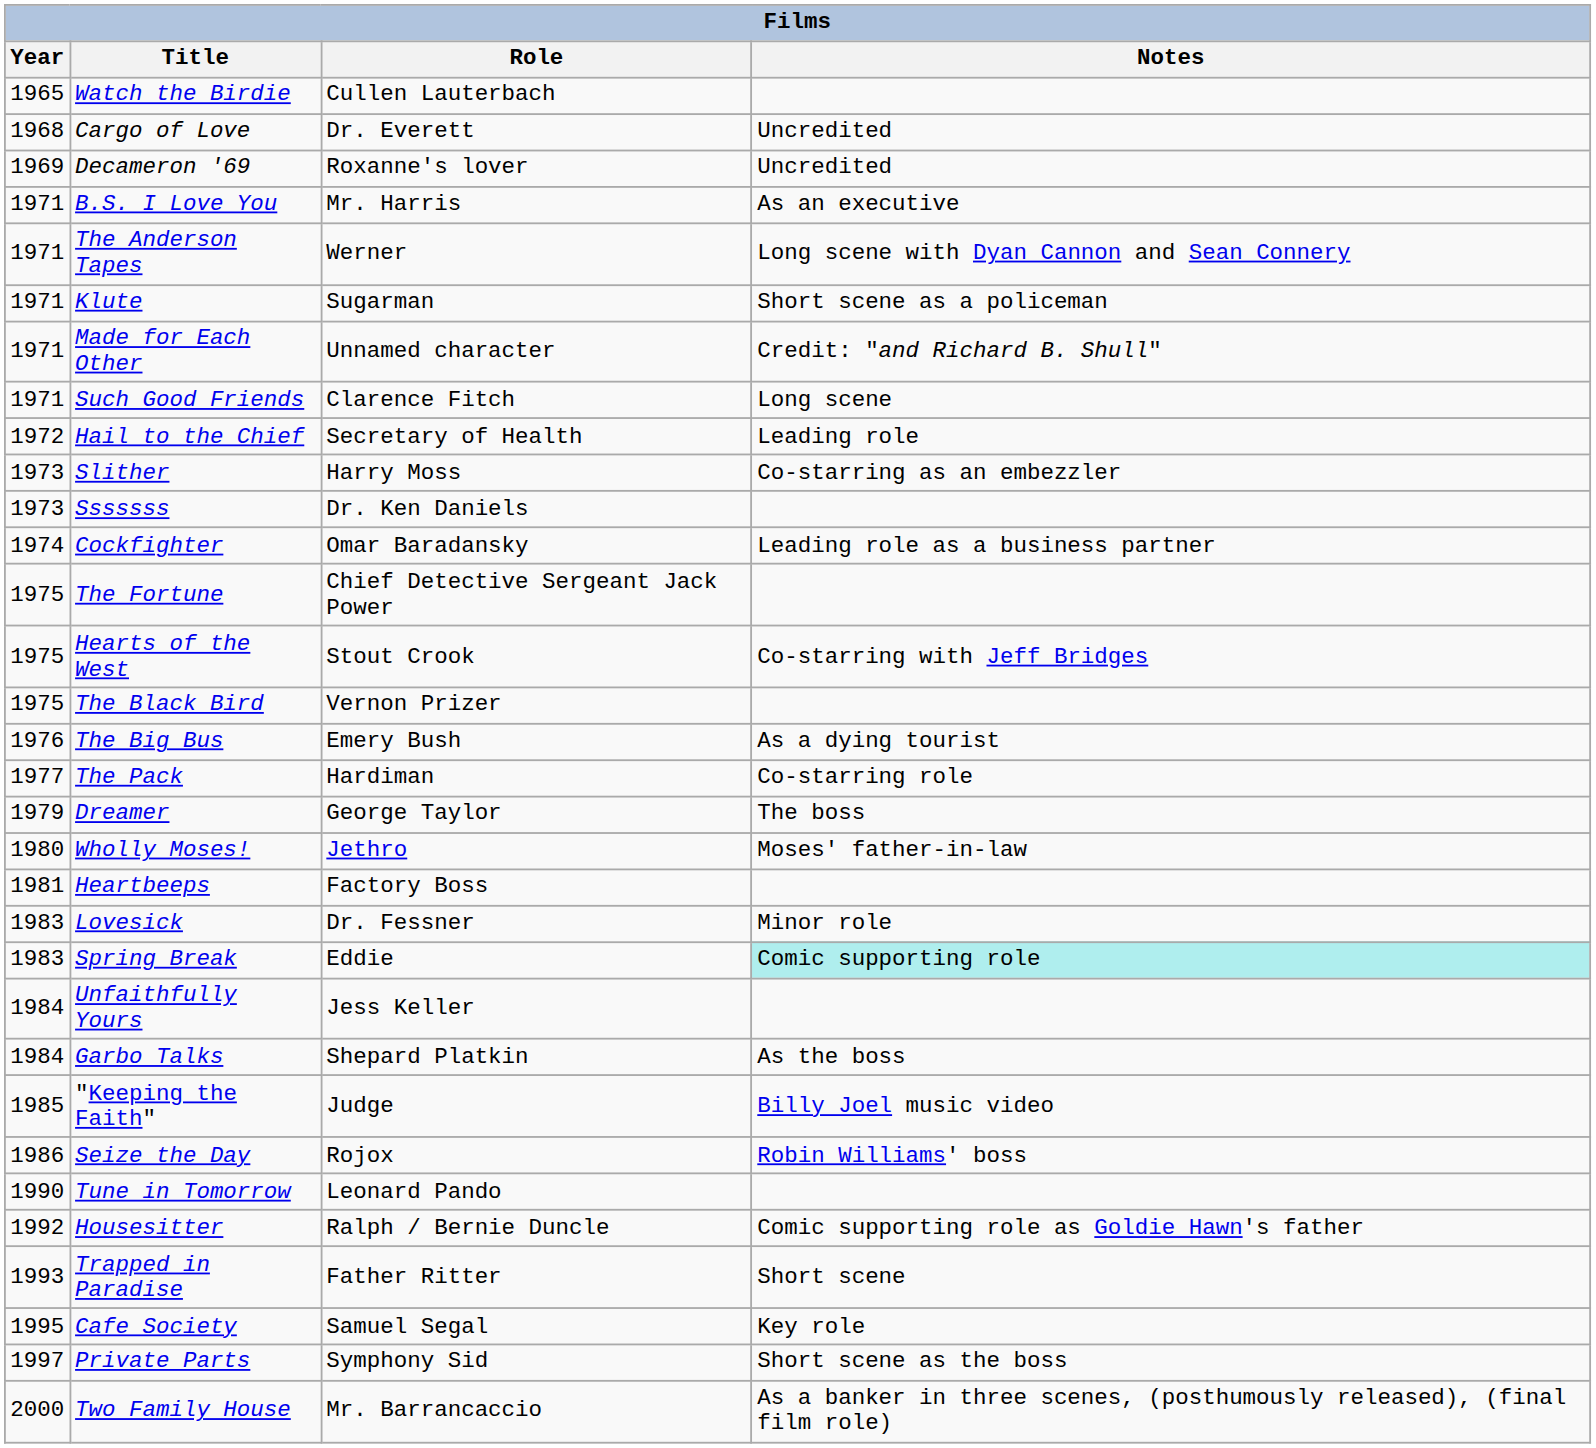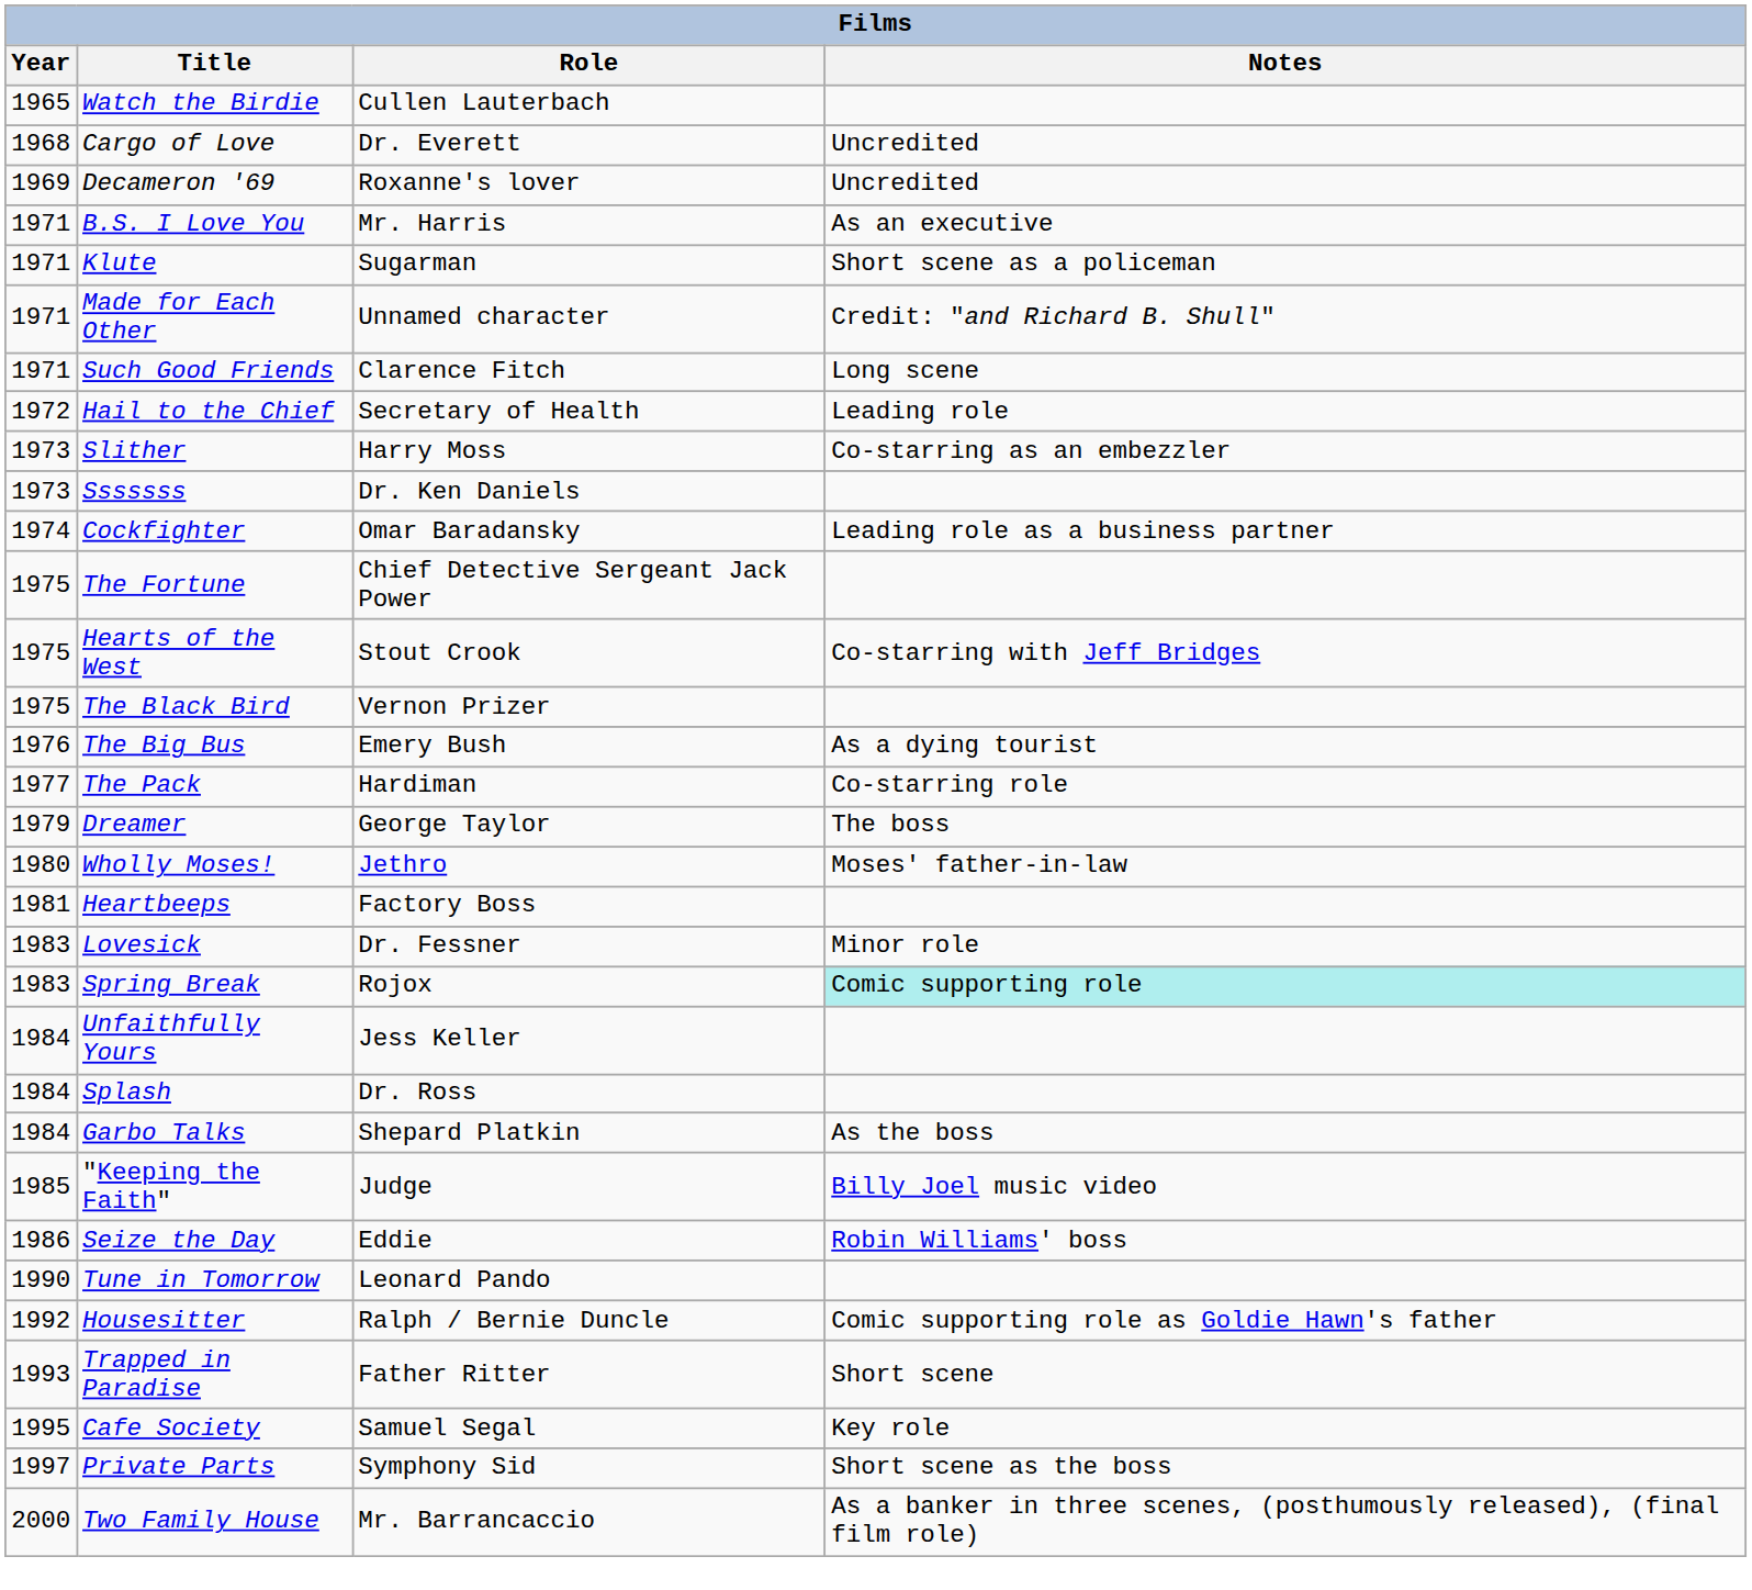 <table class="wikitable" style="font-size: 95%;">
 <tr>
 <th colspan="4" style="background: LightSteelBlue;">Films</th>
 </tr>
 <tr>
 <th>Year</th>
 <th>Title</th>
 <th>Role</th>
 <th>Notes</th>
 </tr>
 <tr>
 <td>1965</td>
 <td><em><a href='#'>Watch the Birdie</a></em></td>
 <td>Cullen Lauterbach</td>
 <td></td>
 </tr>
 <tr>
 <td>1968</td>
 <td><em>Cargo of Love</em></td>
 <td>Dr. Everett</td>
 <td>Uncredited</td>
 </tr>
 <tr>
 <td>1969</td>
 <td><em>Decameron '69</em></td>
 <td>Roxanne's lover</td>
 <td>Uncredited</td>
 </tr>
 <tr>
 <td>1971</td>
 <td><em><a href='#'>B.S. I Love You</a></em></td>
 <td>Mr. Harris</td>
 <td>As an executive</td>
-</tr>
-<tr>
-<td>1971</td>
-<td><em><a href='#'>The Anderson Tapes</a></em></td>
-<td>Werner</td>
-<td>Long scene with <a href='#'>Dyan Cannon</a> and <a href='#'>Sean Connery</a></td>
 </tr>
 <tr>
 <td>1971</td>
 <td><em><a href='#'>Klute</a></em></td>
 <td>Sugarman</td>
 <td>Short scene as a policeman</td>
 </tr>
 <tr>
 <td>1971</td>
 <td><em><a href='#'>Made for Each Other</a></em></td>
 <td>Unnamed character</td>
 <td>Credit: "<em>and Richard B. Shull</em>"</td>
 </tr>
 <tr>
 <td>1971</td>
 <td><em><a href='#'>Such Good Friends</a></em></td>
 <td>Clarence Fitch</td>
 <td>Long scene</td>
 </tr>
 <tr>
 <td>1972</td>
 <td><em><a href='#'>Hail to the Chief</a></em></td>
 <td>Secretary of Health</td>
 <td>Leading role</td>
 </tr>
 <tr>
 <td>1973</td>
 <td><em><a href='#'>Slither</a></em></td>
 <td>Harry Moss</td>
 <td>Co-starring as an embezzler</td>
 </tr>
 <tr>
 <td>1973</td>
 <td><em><a href='#'>Sssssss</a></em></td>
 <td>Dr. Ken Daniels</td>
 <td></td>
 </tr>
 <tr>
 <td>1974</td>
 <td><em><a href='#'>Cockfighter</a></em></td>
 <td>Omar Baradansky</td>
 <td>Leading role as a business partner</td>
 </tr>
 <tr>
 <td>1975</td>
 <td><em><a href='#'>The Fortune</a></em></td>
 <td>Chief Detective Sergeant Jack Power</td>
 <td></td>
 </tr>
 <tr>
 <td>1975</td>
 <td><em><a href='#'>Hearts of the West</a></em></td>
 <td>Stout Crook</td>
 <td>Co-starring with <a href='#'>Jeff Bridges</a></td>
 </tr>
 <tr>
 <td>1975</td>
 <td><em><a href='#'>The Black Bird</a></em></td>
 <td>Vernon Prizer</td>
 <td></td>
 </tr>
 <tr>
 <td>1976</td>
 <td><em><a href='#'>The Big Bus</a></em></td>
 <td>Emery Bush</td>
 <td>As a dying tourist</td>
 </tr>
 <tr>
 <td>1977</td>
 <td><em><a href='#'>The Pack</a></em></td>
 <td>Hardiman</td>
 <td>Co-starring role</td>
 </tr>
 <tr>
 <td>1979</td>
 <td><em><a href='#'>Dreamer</a></em></td>
 <td>George Taylor</td>
 <td>The boss</td>
 </tr>
 <tr>
 <td>1980</td>
 <td><em><a href='#'>Wholly Moses!</a></em></td>
 <td><a href='#'>Jethro</a></td>
 <td>Moses' father-in-law</td>
 </tr>
 <tr>
 <td>1981</td>
 <td><em><a href='#'>Heartbeeps</a></em></td>
 <td>Factory Boss</td>
 <td></td>
 </tr>
 <tr>
 <td>1983</td>
 <td><em><a href='#'>Lovesick</a></em></td>
 <td>Dr. Fessner</td>
 <td>Minor role</td>
 </tr>
 <tr>
 <td>1983</td>
 <td><em><a href='#'>Spring Break</a></em></td>
-<td>Eddie</td>
+<td>Rojox</td>
 <td style="background: paleturquoise;">Comic supporting role</td>
 </tr>
 <tr>
 <td>1984</td>
 <td><em><a href='#'>Unfaithfully Yours</a></em></td>
 <td>Jess Keller</td>
+<td></td>
+</tr>
+<tr>
+<td>1984</td>
+<td><em><a href='#'>Splash</a></em></td>
+<td>Dr. Ross</td>
 <td></td>
 </tr>
 <tr>
 <td>1984</td>
 <td><em><a href='#'>Garbo Talks</a></em></td>
 <td>Shepard Platkin</td>
 <td>As the boss</td>
 </tr>
 <tr>
 <td>1985</td>
 <td>"<a href='#'>Keeping the Faith</a>"</td>
 <td>Judge</td>
 <td><a href='#'>Billy Joel</a> music video</td>
 </tr>
 <tr>
 <td>1986</td>
 <td><em><a href='#'>Seize the Day</a></em></td>
-<td>Rojox</td>
+<td>Eddie</td>
 <td><a href='#'>Robin Williams</a>' boss</td>
 </tr>
 <tr>
 <td>1990</td>
 <td><em><a href='#'>Tune in Tomorrow</a></em></td>
 <td>Leonard Pando</td>
 <td></td>
 </tr>
 <tr>
 <td>1992</td>
 <td><em><a href='#'>Housesitter</a></em></td>
 <td>Ralph / Bernie Duncle</td>
 <td>Comic supporting role as <a href='#'>Goldie Hawn</a>'s father</td>
 </tr>
 <tr>
 <td>1993</td>
 <td><em><a href='#'>Trapped in Paradise</a></em></td>
 <td>Father Ritter</td>
 <td>Short scene</td>
 </tr>
 <tr>
 <td>1995</td>
 <td><em><a href='#'>Cafe Society</a></em></td>
 <td>Samuel Segal</td>
 <td>Key role</td>
 </tr>
 <tr>
 <td>1997</td>
 <td><em><a href='#'>Private Parts</a></em></td>
 <td>Symphony Sid</td>
 <td>Short scene as the boss</td>
 </tr>
 <tr>
 <td>2000</td>
 <td><em><a href='#'>Two Family House</a></em></td>
 <td>Mr. Barrancaccio</td>
 <td>As a banker in three scenes, (posthumously released), (final film role)</td>
 </tr>
 </table>
